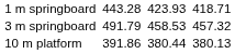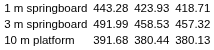 <table>
 <tr>
 <td>1 m springboard</td>
 <td></td>
 <td>443.28</td>
 <td></td>
 <td>423.93</td>
 <td></td>
 <td>418.71</td>
 </tr>
 <tr>
 <td>3 m springboard</td>
 <td></td>
-<td>491.79</td>
+<td>491.99</td>
 <td></td>
 <td>458.53</td>
 <td></td>
 <td>457.32</td>
 </tr>
 <tr>
 <td>10 m platform</td>
 <td></td>
-<td>391.86</td>
+<td>391.68</td>
 <td></td>
 <td>380.44</td>
 <td></td>
 <td>380.13</td>
 </tr>
 </table>
